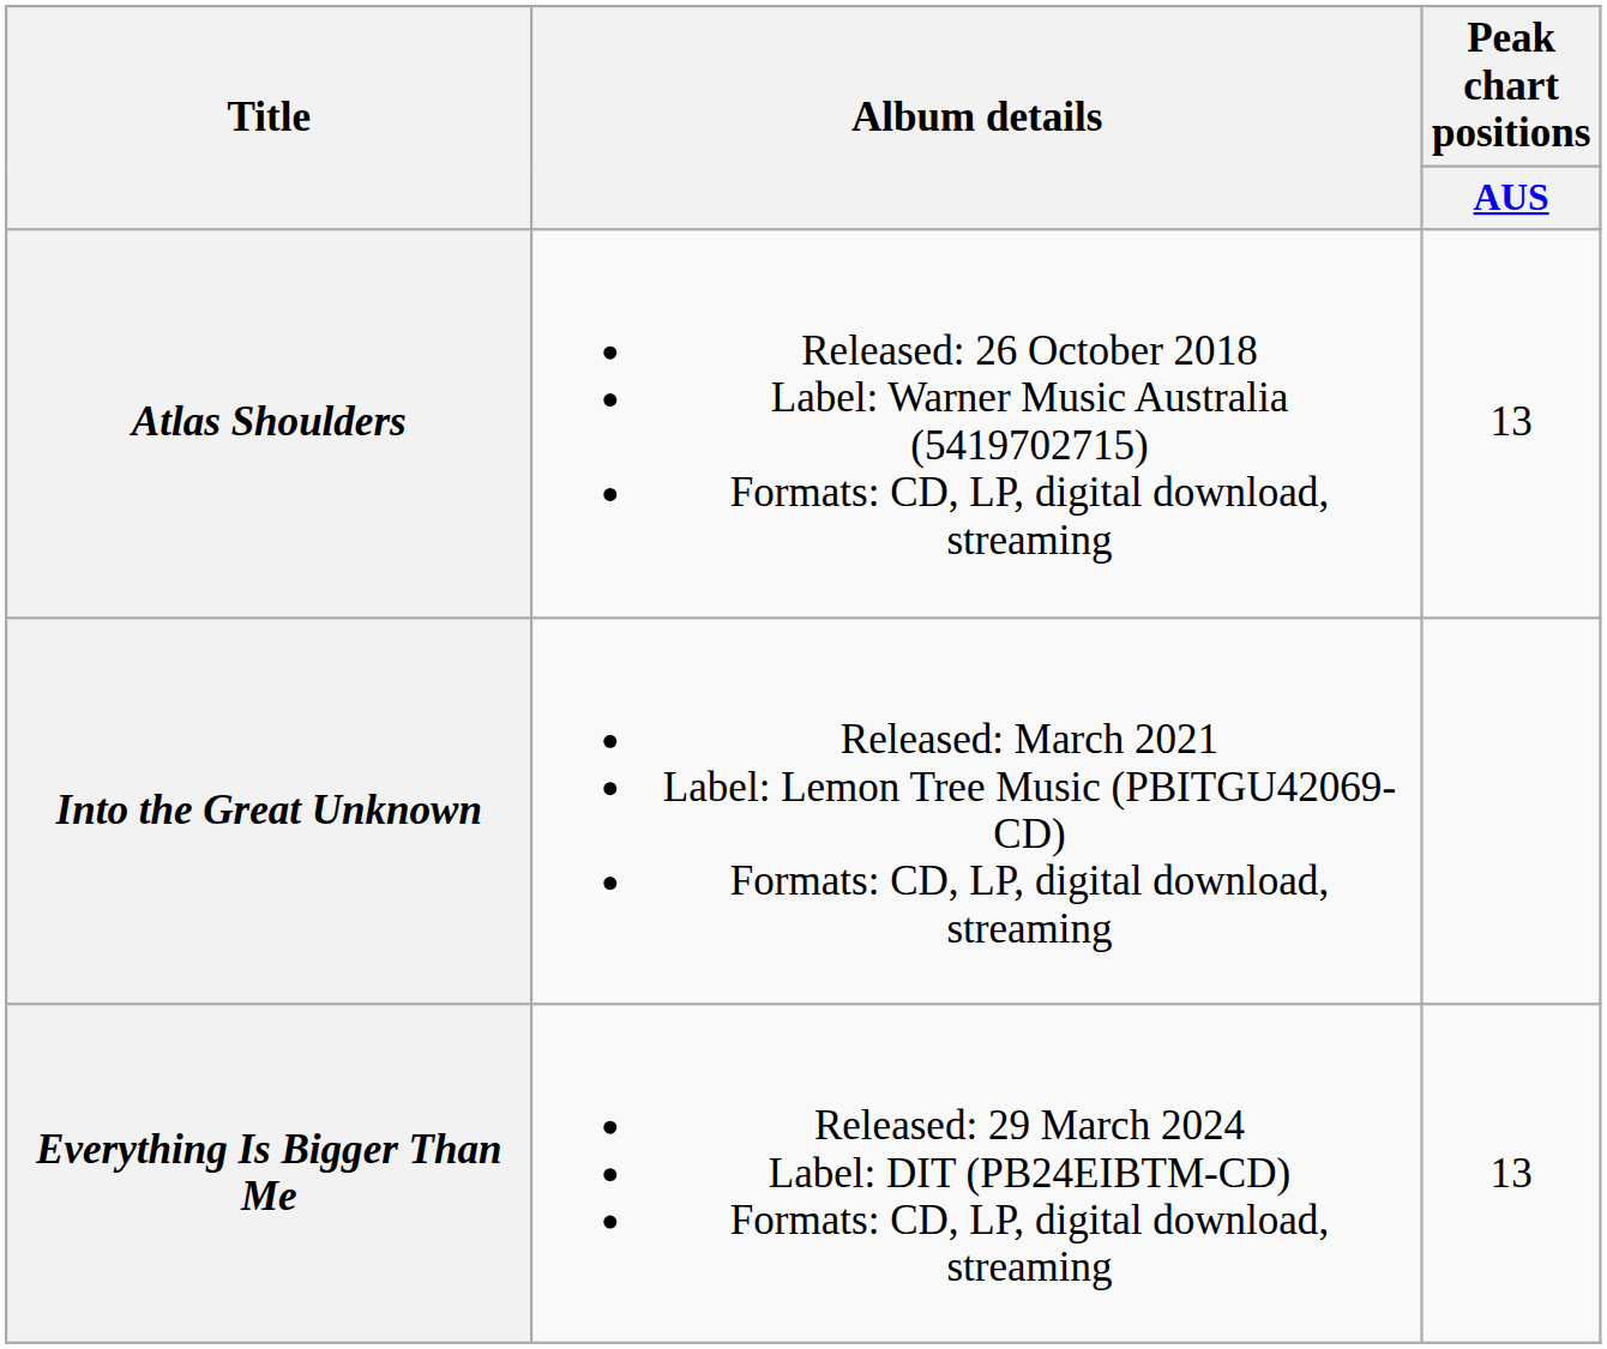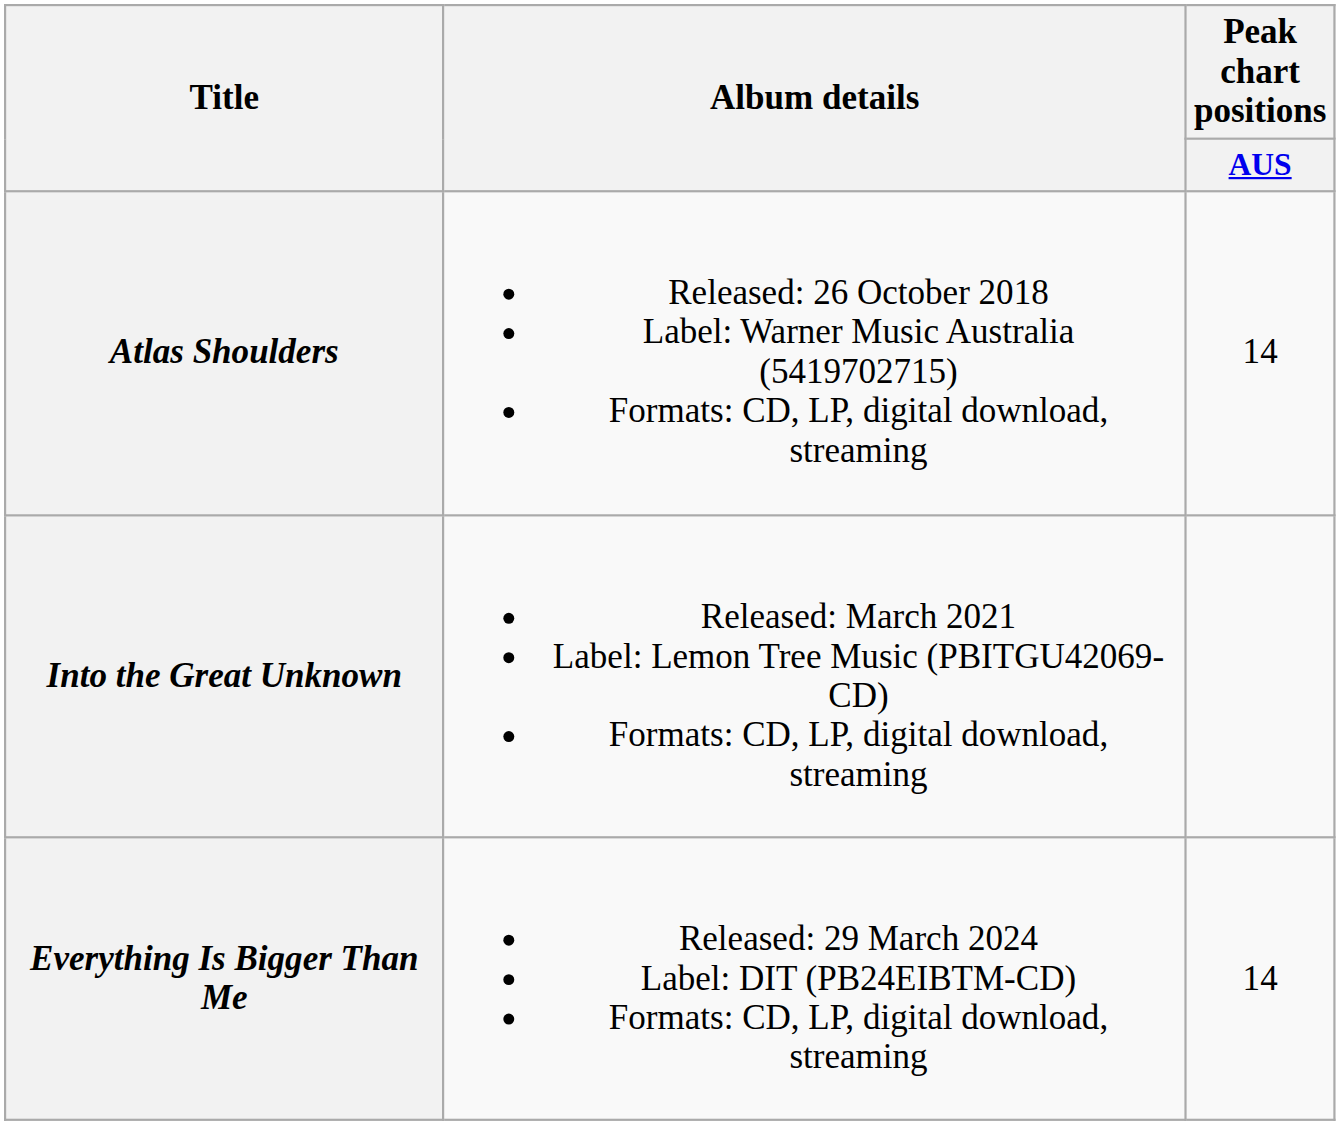 <table class="wikitable plainrowheaders" style="text-align:center;">
 <tr>
 <th rowspan="2">Title</th>
 <th rowspan="2">Album details</th>
 <th colspan="1">Peak chart positions</th>
 </tr>
 <tr>
 <th scope="col" style="width:3em;font-size:90%;"><a href='#'>AUS</a><br></th>
 </tr>
 <tr>
 <th scope="row"><em>Atlas Shoulders</em></th>
 <td><br><ul><li>Released: 26 October 2018</li><li>Label: Warner Music Australia (5419702715)</li><li>Formats: CD, LP, digital download, streaming</li></ul></td>
-<td>13</td>
+<td>14</td>
 </tr>
 <tr>
 <th scope="row"><em>Into the Great Unknown</em></th>
 <td><br><ul><li>Released: March 2021</li><li>Label: Lemon Tree Music (PBITGU42069-CD)</li><li>Formats: CD, LP, digital download, streaming</li></ul></td>
 <td></td>
 </tr>
 <tr>
 <th scope="row"><em>Everything Is Bigger Than Me</em></th>
 <td><br><ul><li>Released: 29 March 2024</li><li>Label: DIT (PB24EIBTM-CD)</li><li>Formats: CD, LP, digital download, streaming</li></ul></td>
-<td>13</td>
+<td>14</td>
 </tr>
 </table>
